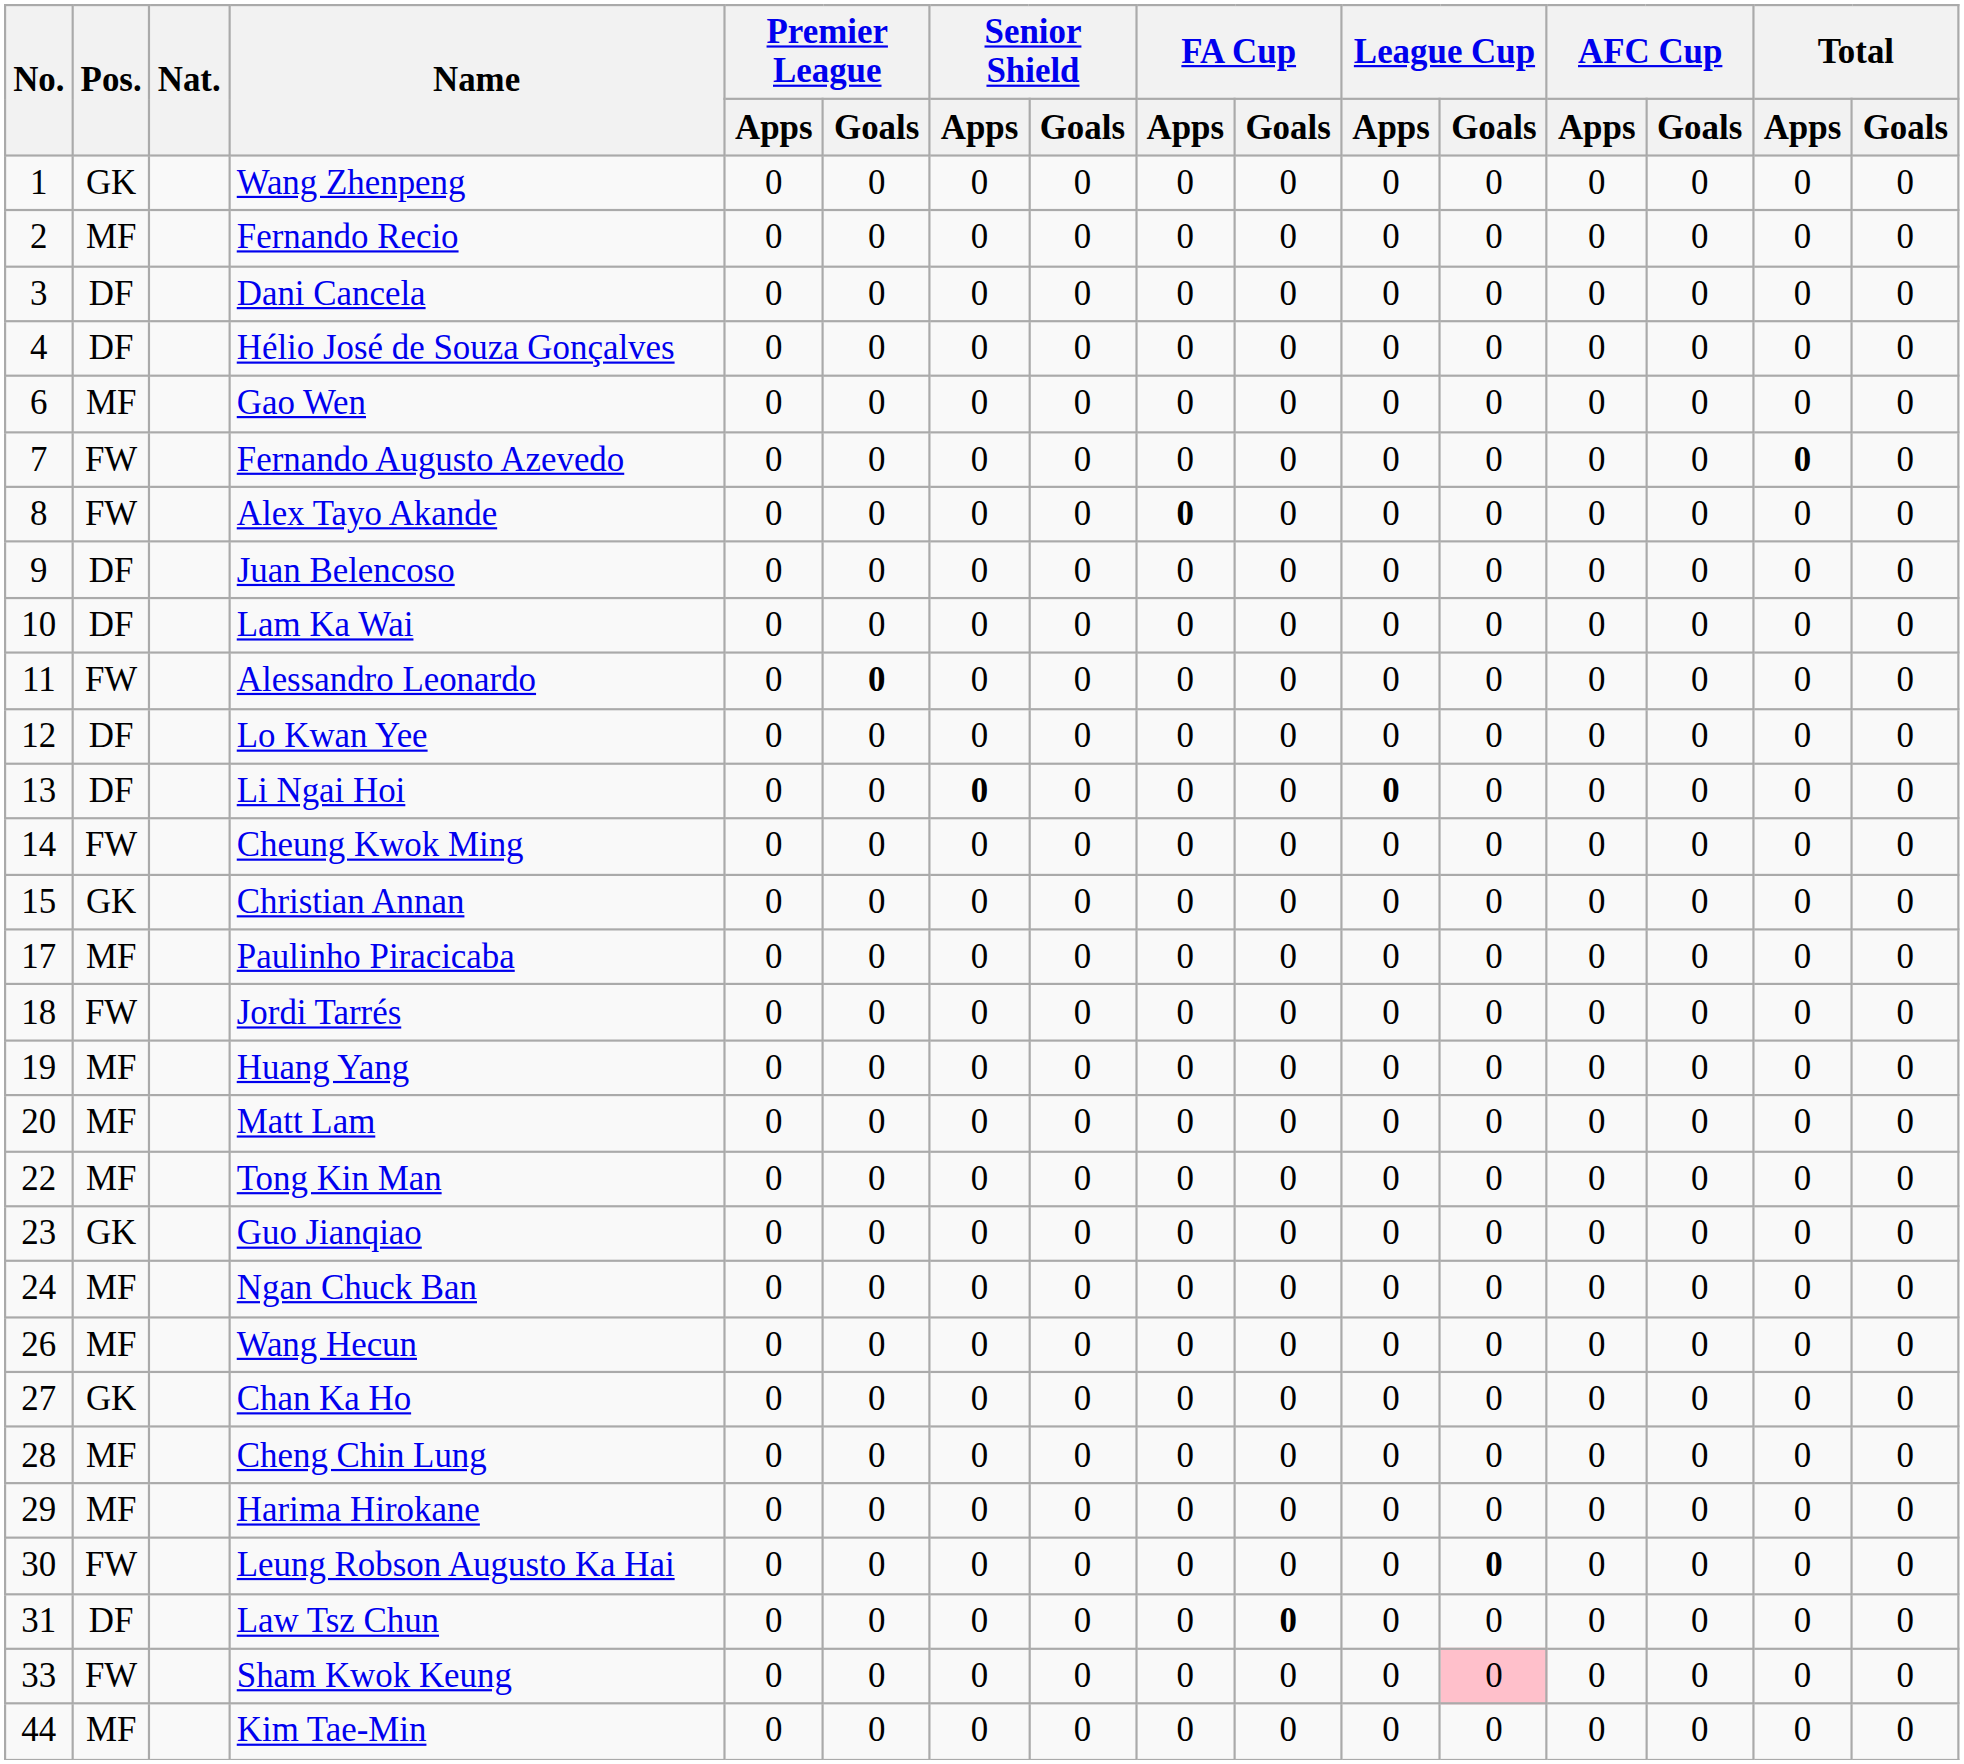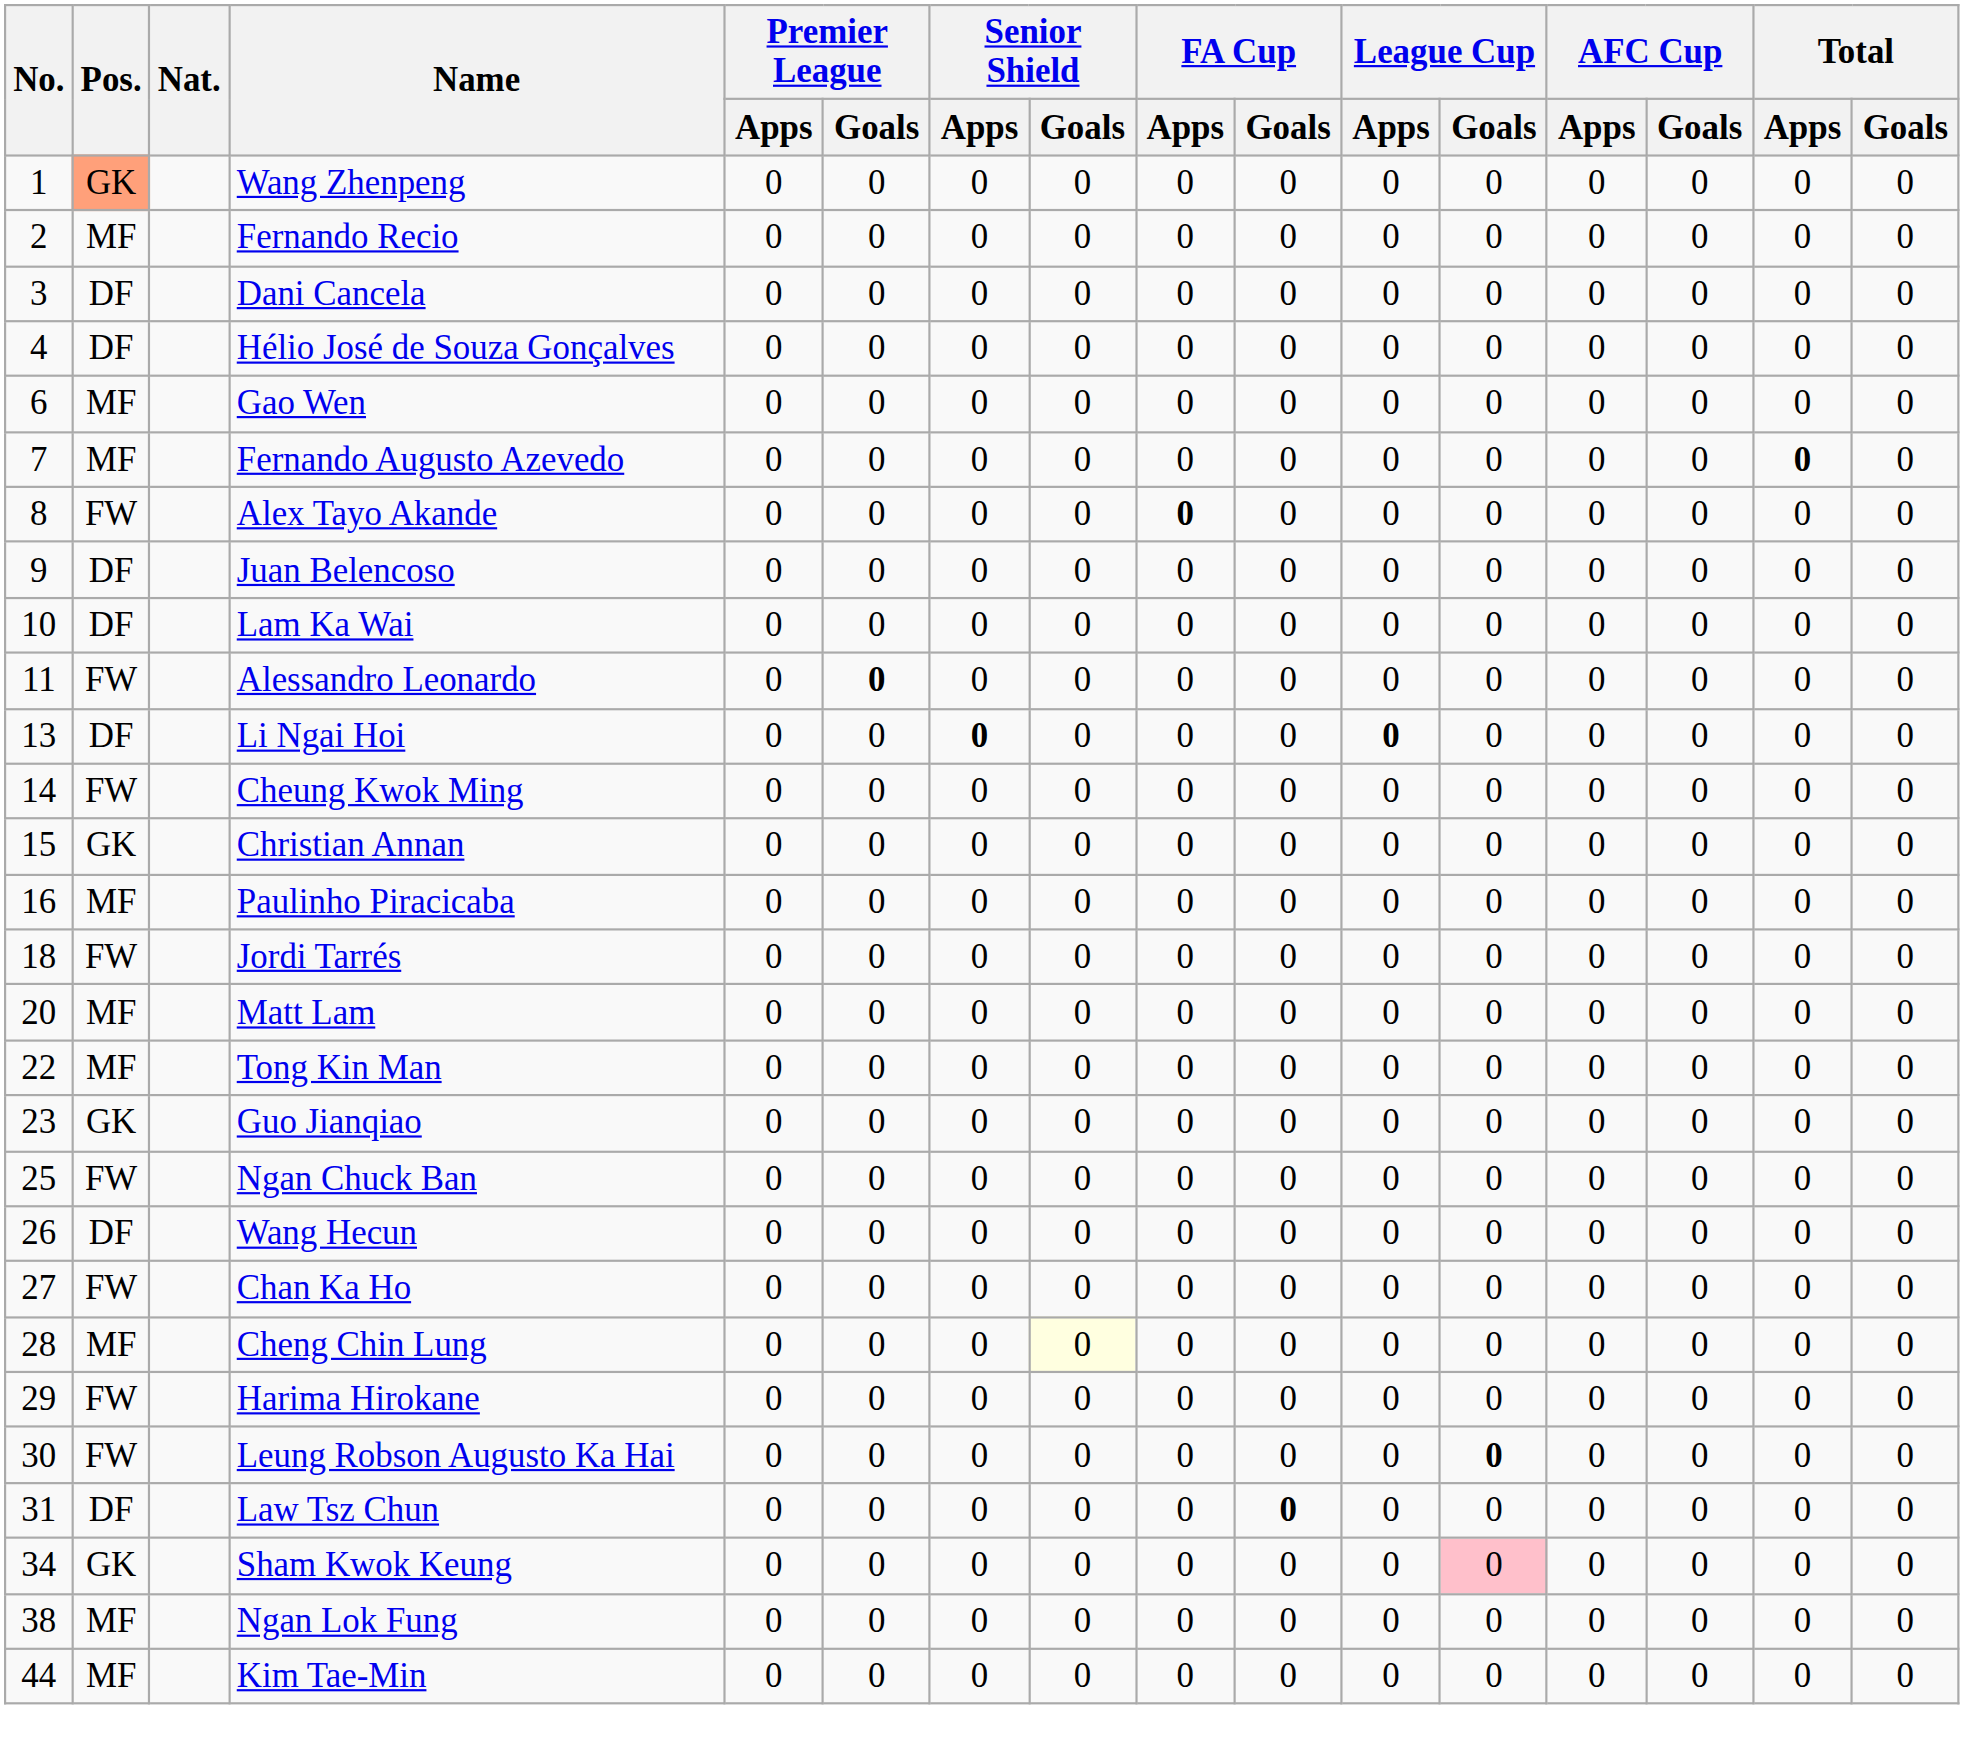 <table class="wikitable plainrowheaders" style="text-align:center">
 <tr>
 <th rowspan="2">No.</th>
 <th rowspan="2">Pos.</th>
 <th rowspan="2">Nat.</th>
 <th rowspan="2" style="width:220px;">Name</th>
 <th colspan="2" style="width:87px;"><a href='#'>Premier League</a></th>
 <th colspan="2" style="width:87px;"><a href='#'>Senior Shield</a></th>
 <th colspan="2" style="width:87px;"><a href='#'>FA Cup</a></th>
 <th colspan="2" style="width:87px;"><a href='#'>League Cup</a></th>
 <th colspan="2" style="width:87px;"><a href='#'>AFC Cup</a></th>
 <th colspan="2" style="width:87px;">Total</th>
 </tr>
 <tr>
 <th>Apps</th>
 <th>Goals</th>
 <th>Apps</th>
 <th>Goals</th>
 <th>Apps</th>
 <th>Goals</th>
 <th>Apps</th>
 <th>Goals</th>
 <th>Apps</th>
 <th>Goals</th>
 <th>Apps</th>
 <th>Goals</th>
 </tr>
 <tr>
 <td>1</td>
-<td>GK</td>
+<td style="background: lightsalmon;">GK</td>
 <td></td>
 <td align=left><a href='#'>Wang Zhenpeng</a></td>
 <td>0</td>
 <td>0</td>
 <td>0</td>
 <td>0</td>
 <td>0</td>
 <td>0</td>
 <td>0</td>
 <td>0</td>
 <td>0</td>
 <td>0</td>
 <td>0</td>
 <td>0</td>
 </tr>
 <tr>
 <td>2</td>
 <td>MF</td>
 <td></td>
 <td align=left><a href='#'>Fernando Recio</a></td>
 <td>0</td>
 <td>0</td>
 <td>0</td>
 <td>0</td>
 <td>0</td>
 <td>0</td>
 <td>0</td>
 <td>0</td>
 <td>0</td>
 <td>0</td>
 <td>0</td>
 <td>0</td>
 </tr>
 <tr>
 <td>3</td>
 <td>DF</td>
 <td></td>
 <td align=left><a href='#'>Dani Cancela</a></td>
 <td>0</td>
 <td>0</td>
 <td>0</td>
 <td>0</td>
 <td>0</td>
 <td>0</td>
 <td>0</td>
 <td>0</td>
 <td>0</td>
 <td>0</td>
 <td>0</td>
 <td>0</td>
 </tr>
 <tr>
 <td>4</td>
 <td>DF</td>
 <td></td>
 <td align=left><a href='#'>Hélio José de Souza Gonçalves</a></td>
 <td>0</td>
 <td>0</td>
 <td>0</td>
 <td>0</td>
 <td>0</td>
 <td>0</td>
 <td>0</td>
 <td>0</td>
 <td>0</td>
 <td>0</td>
 <td>0</td>
 <td>0</td>
 </tr>
 <tr>
 <td>6</td>
 <td>MF</td>
 <td></td>
 <td align=left><a href='#'>Gao Wen</a></td>
 <td>0</td>
 <td>0</td>
 <td>0</td>
 <td>0</td>
 <td>0</td>
 <td>0</td>
 <td>0</td>
 <td>0</td>
 <td>0</td>
 <td>0</td>
 <td>0</td>
 <td>0</td>
 </tr>
 <tr>
 <td>7</td>
-<td>FW</td>
+<td>MF</td>
 <td></td>
 <td align=left><a href='#'>Fernando Augusto Azevedo</a></td>
 <td>0</td>
 <td>0</td>
 <td>0</td>
 <td>0</td>
 <td>0</td>
 <td>0</td>
 <td>0</td>
 <td>0</td>
 <td>0</td>
 <td>0</td>
 <td><strong>0</strong></td>
 <td>0</td>
 </tr>
 <tr>
 <td>8</td>
 <td>FW</td>
 <td></td>
 <td align=left><a href='#'>Alex Tayo Akande</a></td>
 <td>0</td>
 <td>0</td>
 <td>0</td>
 <td>0</td>
 <td><strong>0</strong></td>
 <td>0</td>
 <td>0</td>
 <td>0</td>
 <td>0</td>
 <td>0</td>
 <td>0</td>
 <td>0</td>
 </tr>
 <tr>
 <td>9</td>
 <td>DF</td>
 <td></td>
 <td align=left><a href='#'>Juan Belencoso</a></td>
 <td>0</td>
 <td>0</td>
 <td>0</td>
 <td>0</td>
 <td>0</td>
 <td>0</td>
 <td>0</td>
 <td>0</td>
 <td>0</td>
 <td>0</td>
 <td>0</td>
 <td>0</td>
 </tr>
 <tr>
 <td>10</td>
 <td>DF</td>
 <td></td>
 <td align=left><a href='#'>Lam Ka Wai</a></td>
 <td>0</td>
 <td>0</td>
 <td>0</td>
 <td>0</td>
 <td>0</td>
 <td>0</td>
 <td>0</td>
 <td>0</td>
 <td>0</td>
 <td>0</td>
 <td>0</td>
 <td>0</td>
 </tr>
 <tr>
 <td>11</td>
 <td>FW</td>
 <td></td>
 <td align=left><a href='#'>Alessandro Leonardo</a></td>
 <td>0</td>
 <td><strong>0</strong></td>
 <td>0</td>
 <td>0</td>
 <td>0</td>
 <td>0</td>
 <td>0</td>
 <td>0</td>
 <td>0</td>
 <td>0</td>
 <td>0</td>
 <td>0</td>
 </tr>
 <tr>
-<td>12</td>
-<td>DF</td>
-<td></td>
-<td align=left><a href='#'>Lo Kwan Yee</a></td>
-<td>0</td>
-<td>0</td>
-<td>0</td>
-<td>0</td>
-<td>0</td>
-<td>0</td>
-<td>0</td>
-<td>0</td>
-<td>0</td>
-<td>0</td>
-<td>0</td>
-<td>0</td>
-</tr>
-<tr>
 <td>13</td>
 <td>DF</td>
 <td></td>
 <td align=left><a href='#'>Li Ngai Hoi</a></td>
 <td>0</td>
 <td>0</td>
 <td><strong>0</strong></td>
 <td>0</td>
 <td>0</td>
 <td>0</td>
 <td><strong>0</strong></td>
 <td>0</td>
 <td>0</td>
 <td>0</td>
 <td>0</td>
 <td>0</td>
 </tr>
 <tr>
 <td>14</td>
 <td>FW</td>
 <td></td>
 <td align=left><a href='#'>Cheung Kwok Ming</a></td>
 <td>0</td>
 <td>0</td>
 <td>0</td>
 <td>0</td>
 <td>0</td>
 <td>0</td>
 <td>0</td>
 <td>0</td>
 <td>0</td>
 <td>0</td>
 <td>0</td>
 <td>0</td>
 </tr>
 <tr>
 <td>15</td>
 <td>GK</td>
 <td></td>
 <td align=left><a href='#'>Christian Annan</a></td>
 <td>0</td>
 <td>0</td>
 <td>0</td>
 <td>0</td>
 <td>0</td>
 <td>0</td>
 <td>0</td>
 <td>0</td>
 <td>0</td>
 <td>0</td>
 <td>0</td>
 <td>0</td>
 </tr>
 <tr>
-<td>17</td>
+<td>16</td>
 <td>MF</td>
 <td></td>
 <td align=left><a href='#'>Paulinho Piracicaba</a></td>
 <td>0</td>
 <td>0</td>
 <td>0</td>
 <td>0</td>
 <td>0</td>
 <td>0</td>
 <td>0</td>
 <td>0</td>
 <td>0</td>
 <td>0</td>
 <td>0</td>
 <td>0</td>
 </tr>
 <tr>
 <td>18</td>
 <td>FW</td>
 <td></td>
 <td align=left><a href='#'>Jordi Tarrés</a></td>
-<td>0</td>
-<td>0</td>
-<td>0</td>
-<td>0</td>
-<td>0</td>
-<td>0</td>
-<td>0</td>
-<td>0</td>
-<td>0</td>
-<td>0</td>
-<td>0</td>
-<td>0</td>
-</tr>
-<tr>
-<td>19</td>
-<td>MF</td>
-<td></td>
-<td align=left><a href='#'>Huang Yang</a></td>
 <td>0</td>
 <td>0</td>
 <td>0</td>
 <td>0</td>
 <td>0</td>
 <td>0</td>
 <td>0</td>
 <td>0</td>
 <td>0</td>
 <td>0</td>
 <td>0</td>
 <td>0</td>
 </tr>
 <tr>
 <td>20</td>
 <td>MF</td>
 <td></td>
 <td align=left><a href='#'>Matt Lam</a></td>
 <td>0</td>
 <td>0</td>
 <td>0</td>
 <td>0</td>
 <td>0</td>
 <td>0</td>
 <td>0</td>
 <td>0</td>
 <td>0</td>
 <td>0</td>
 <td>0</td>
 <td>0</td>
 </tr>
 <tr>
 <td>22</td>
 <td>MF</td>
 <td></td>
 <td align=left><a href='#'>Tong Kin Man</a></td>
 <td>0</td>
 <td>0</td>
 <td>0</td>
 <td>0</td>
 <td>0</td>
 <td>0</td>
 <td>0</td>
 <td>0</td>
 <td>0</td>
 <td>0</td>
 <td>0</td>
 <td>0</td>
 </tr>
 <tr>
 <td>23</td>
 <td>GK</td>
 <td></td>
 <td align=left><a href='#'>Guo Jianqiao</a></td>
 <td>0</td>
 <td>0</td>
 <td>0</td>
 <td>0</td>
 <td>0</td>
 <td>0</td>
 <td>0</td>
 <td>0</td>
 <td>0</td>
 <td>0</td>
 <td>0</td>
 <td>0</td>
 </tr>
 <tr>
-<td>24</td>
-<td>MF</td>
+<td>25</td>
+<td>FW</td>
 <td></td>
 <td align=left><a href='#'>Ngan Chuck Ban</a></td>
 <td>0</td>
 <td>0</td>
 <td>0</td>
 <td>0</td>
 <td>0</td>
 <td>0</td>
 <td>0</td>
 <td>0</td>
 <td>0</td>
 <td>0</td>
 <td>0</td>
 <td>0</td>
 </tr>
 <tr>
 <td>26</td>
-<td>MF</td>
+<td>DF</td>
 <td></td>
 <td align=left><a href='#'>Wang Hecun</a></td>
 <td>0</td>
 <td>0</td>
 <td>0</td>
 <td>0</td>
 <td>0</td>
 <td>0</td>
 <td>0</td>
 <td>0</td>
 <td>0</td>
 <td>0</td>
 <td>0</td>
 <td>0</td>
 </tr>
 <tr>
 <td>27</td>
-<td>GK</td>
+<td>FW</td>
 <td></td>
 <td align=left><a href='#'>Chan Ka Ho</a></td>
 <td>0</td>
 <td>0</td>
 <td>0</td>
 <td>0</td>
 <td>0</td>
 <td>0</td>
 <td>0</td>
 <td>0</td>
 <td>0</td>
 <td>0</td>
 <td>0</td>
 <td>0</td>
 </tr>
 <tr>
 <td>28</td>
 <td>MF</td>
 <td></td>
 <td align=left><a href='#'>Cheng Chin Lung</a></td>
 <td>0</td>
 <td>0</td>
 <td>0</td>
-<td>0</td>
+<td style="background: lightyellow;">0</td>
 <td>0</td>
 <td>0</td>
 <td>0</td>
 <td>0</td>
 <td>0</td>
 <td>0</td>
 <td>0</td>
 <td>0</td>
 </tr>
 <tr>
 <td>29</td>
-<td>MF</td>
+<td>FW</td>
 <td></td>
 <td align=left><a href='#'>Harima Hirokane</a></td>
 <td>0</td>
 <td>0</td>
 <td>0</td>
 <td>0</td>
 <td>0</td>
 <td>0</td>
 <td>0</td>
 <td>0</td>
 <td>0</td>
 <td>0</td>
 <td>0</td>
 <td>0</td>
 </tr>
 <tr>
 <td>30</td>
 <td>FW</td>
 <td></td>
 <td align=left><a href='#'>Leung Robson Augusto Ka Hai</a></td>
 <td>0</td>
 <td>0</td>
 <td>0</td>
 <td>0</td>
 <td>0</td>
 <td>0</td>
 <td>0</td>
 <td><strong>0</strong></td>
 <td>0</td>
 <td>0</td>
 <td>0</td>
 <td>0</td>
 </tr>
 <tr>
 <td>31</td>
 <td>DF</td>
 <td></td>
 <td align=left><a href='#'>Law Tsz Chun</a></td>
 <td>0</td>
 <td>0</td>
 <td>0</td>
 <td>0</td>
 <td>0</td>
 <td><strong>0</strong></td>
 <td>0</td>
 <td>0</td>
 <td>0</td>
 <td>0</td>
 <td>0</td>
 <td>0</td>
 </tr>
 <tr>
-<td>33</td>
-<td>FW</td>
+<td>34</td>
+<td>GK</td>
 <td></td>
 <td align=left><a href='#'>Sham Kwok Keung</a></td>
 <td>0</td>
 <td>0</td>
 <td>0</td>
 <td>0</td>
 <td>0</td>
 <td>0</td>
 <td>0</td>
 <td style="background: pink;">0</td>
+<td>0</td>
+<td>0</td>
+<td>0</td>
+<td>0</td>
+</tr>
+<tr>
+<td>38</td>
+<td>MF</td>
+<td></td>
+<td align=left><a href='#'>Ngan Lok Fung</a></td>
+<td>0</td>
+<td>0</td>
+<td>0</td>
+<td>0</td>
+<td>0</td>
+<td>0</td>
+<td>0</td>
+<td>0</td>
 <td>0</td>
 <td>0</td>
 <td>0</td>
 <td>0</td>
 </tr>
 <tr>
 <td>44</td>
 <td>MF</td>
 <td></td>
 <td align=left><a href='#'>Kim Tae-Min</a></td>
 <td>0</td>
 <td>0</td>
 <td>0</td>
 <td>0</td>
 <td>0</td>
 <td>0</td>
 <td>0</td>
 <td>0</td>
 <td>0</td>
 <td>0</td>
 <td>0</td>
 <td>0</td>
 </tr>
 </table>
